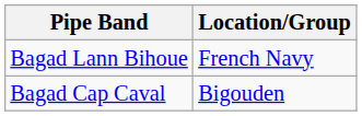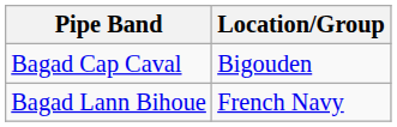 <table class="wikitable sortable">
 <tr>
 <th>Pipe Band</th>
 <th>Location/Group</th>
 </tr>
 <tr>
+<td><a href='#'>Bagad Cap Caval</a></td>
+<td><a href='#'>Bigouden</a></td>
+</tr>
+<tr>
 <td><a href='#'>Bagad Lann Bihoue</a></td>
 <td><a href='#'>French Navy</a></td>
 </tr>
-<tr>
-<td><a href='#'>Bagad Cap Caval</a></td>
-<td><a href='#'>Bigouden</a></td>
-</tr>
 </table>
